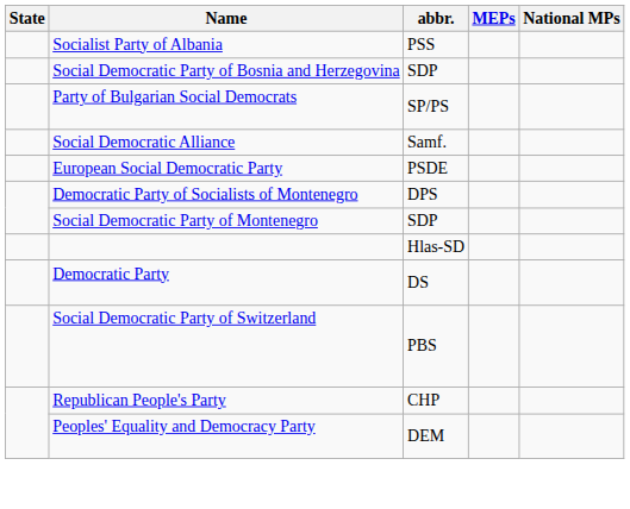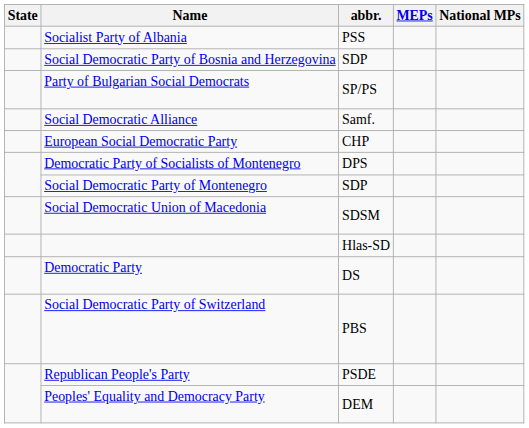 <table class="wikitable sortable">
 <tr>
 <th>State</th>
 <th>Name</th>
 <th>abbr.</th>
 <th><a href='#'>MEPs</a></th>
 <th>National MPs</th>
 </tr>
 <tr>
 <td></td>
 <td><a href='#'>Socialist Party of Albania</a><br></td>
 <td>PSS</td>
 <td></td>
 <td align="left"></td>
 </tr>
 <tr>
 <td></td>
 <td><a href='#'>Social Democratic Party of Bosnia and Herzegovina</a><br></td>
 <td>SDP</td>
 <td></td>
 <td align="left"></td>
 </tr>
 <tr>
 <td></td>
 <td><a href='#'>Party of Bulgarian Social Democrats</a><br><br></td>
 <td>SP/PS</td>
 <td align="left"></td>
 <td align="left"></td>
 </tr>
 <tr>
 <td></td>
 <td><a href='#'>Social Democratic Alliance</a><br></td>
 <td>Samf.</td>
 <td></td>
 <td align="left"></td>
 </tr>
 <tr>
 <td></td>
 <td><a href='#'>European Social Democratic Party</a><br></td>
-<td>PSDE</td>
+<td>CHP</td>
 <td></td>
 <td align="left"></td>
 </tr>
 <tr>
 <td rowspan=2></td>
 <td><a href='#'>Democratic Party of Socialists of Montenegro</a><br></td>
 <td>DPS</td>
 <td></td>
 <td align="left"></td>
 </tr>
 <tr>
 <td><a href='#'>Social Democratic Party of Montenegro</a><br></td>
 <td>SDP</td>
+<td></td>
+<td align="left"></td>
+</tr>
+<tr>
+<td></td>
+<td><a href='#'>Social Democratic Union of Macedonia</a><br><br></td>
+<td>SDSM</td>
 <td></td>
 <td align="left"></td>
 </tr>
 <tr>
 <td></td>
 <td></td>
 <td>Hlas-SD</td>
 <td align="left"></td>
 <td align="left"></td>
 </tr>
 <tr>
 <td></td>
 <td><a href='#'>Democratic Party</a><br><br></td>
 <td>DS</td>
 <td></td>
 <td align="left"></td>
 </tr>
 <tr>
 <td></td>
 <td><a href='#'>Social Democratic Party of Switzerland</a><br><br><br><br></td>
 <td>PBS</td>
 <td></td>
 <td align="left"></td>
 </tr>
 <tr>
 <td rowspan=2></td>
 <td><a href='#'>Republican People's Party</a><br></td>
-<td>CHP</td>
+<td>PSDE</td>
 <td></td>
 <td align="left"></td>
 </tr>
 <tr>
 <td><a href='#'>Peoples' Equality and Democracy Party</a><br><br></td>
 <td>DEM</td>
 <td></td>
 <td align="left"></td>
 </tr>
 </table>
